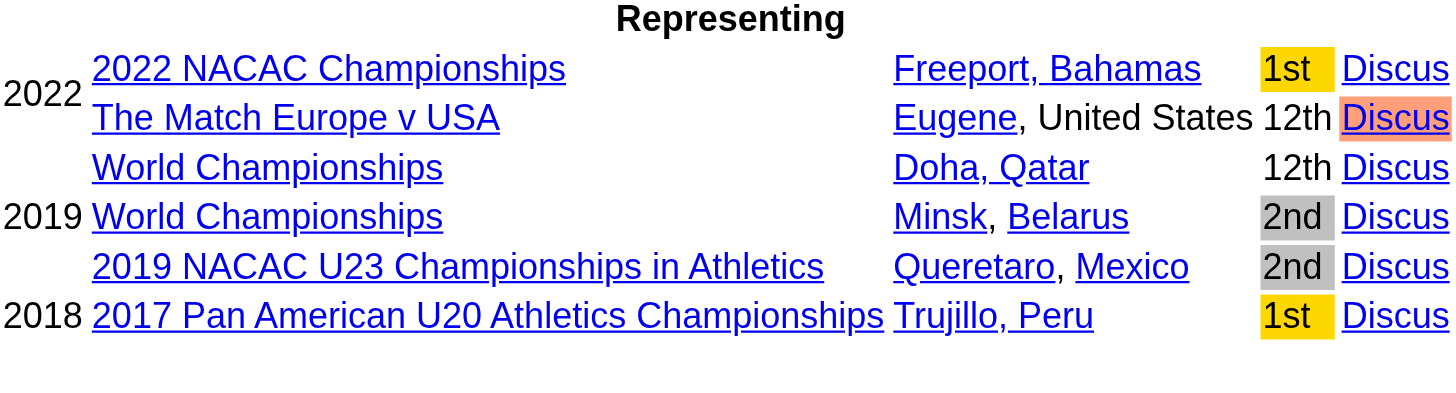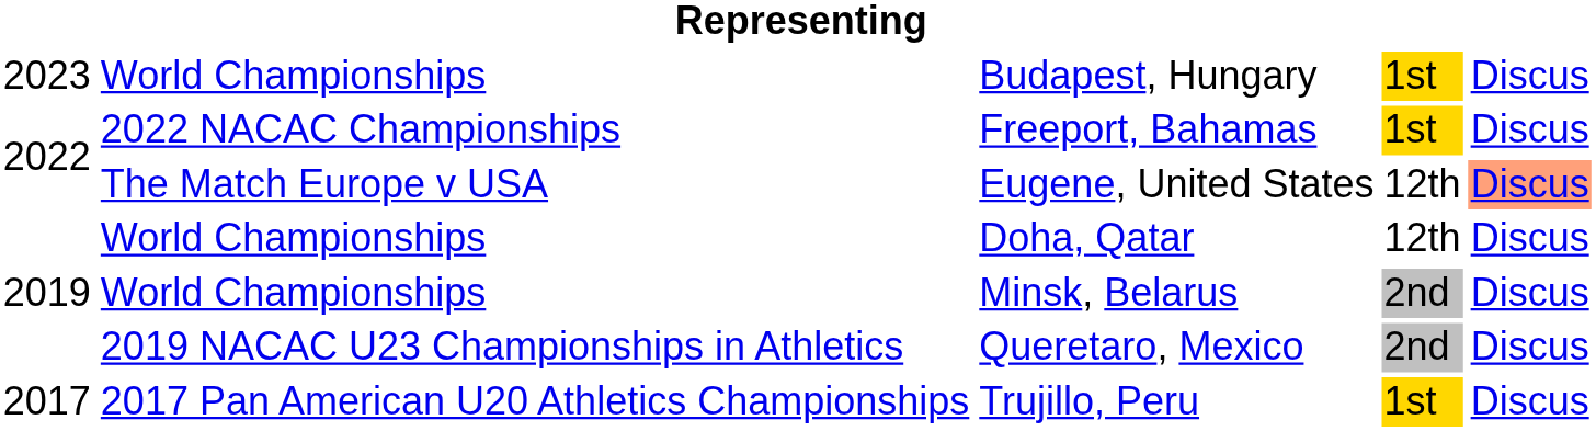 <table>
 <tr>
 <th colspan="6">Representing </th>
+</tr>
+<tr>
+<td>2023</td>
+<td><a href='#'>World Championships</a></td>
+<td><a href='#'>Budapest</a>, Hungary</td>
+<td bgcolor=gold>1st</td>
+<td><a href='#'>Discus</a></td>
+<td></td>
 </tr>
 <tr>
 <td rowspan=2>2022</td>
 <td><a href='#'>2022 NACAC Championships</a></td>
 <td><a href='#'>Freeport, Bahamas</a></td>
 <td bgcolor=gold>1st</td>
 <td><a href='#'>Discus</a></td>
 <td></td>
 </tr>
 <tr>
 <td><a href='#'>The Match Europe v USA</a></td>
 <td><a href='#'>Eugene</a>, United States</td>
 <td>12th</td>
 <td style="background: lightsalmon;"><a href='#'>Discus</a></td>
 <td><a href='#'></a></td>
 </tr>
 <tr>
 <td rowspan=3>2019</td>
 <td><a href='#'>World Championships</a></td>
 <td><a href='#'>Doha, Qatar</a></td>
 <td>12th</td>
 <td><a href='#'>Discus</a></td>
 <td><a href='#'></a></td>
 </tr>
 <tr>
 <td><a href='#'>World Championships</a></td>
 <td><a href='#'>Minsk</a>, <a href='#'>Belarus</a></td>
 <td bgcolor=silver>2nd</td>
 <td><a href='#'>Discus</a></td>
 <td></td>
 </tr>
 <tr>
 <td><a href='#'>2019 NACAC U23 Championships in Athletics</a></td>
 <td><a href='#'>Queretaro</a>, <a href='#'>Mexico</a></td>
 <td bgcolor=silver>2nd</td>
 <td><a href='#'>Discus</a></td>
 <td></td>
 </tr>
 <tr>
-<td>2018</td>
+<td>2017</td>
 <td><a href='#'>2017 Pan American U20 Athletics Championships</a></td>
 <td><a href='#'>Trujillo, Peru</a></td>
 <td bgcolor=gold>1st</td>
 <td><a href='#'>Discus</a></td>
 <td></td>
 </tr>
 <tr>
 </tr>
 </table>
